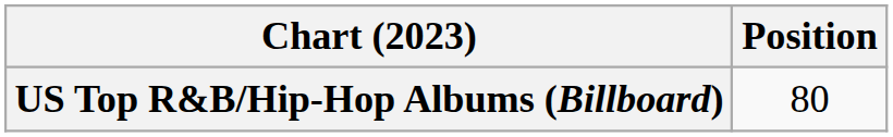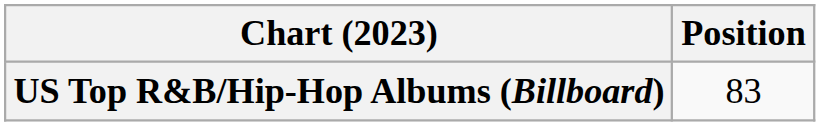 <table class="wikitable sortable plainrowheaders" style="text-align:center">
 <tr>
 <th scope="col">Chart (2023)</th>
 <th scope="col">Position</th>
 </tr>
 <tr>
 <th scope="row">US Top R&B/Hip-Hop Albums (<em>Billboard</em>)</th>
-<td>80</td>
+<td>83</td>
 </tr>
 </table>
